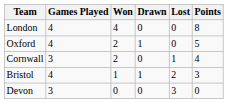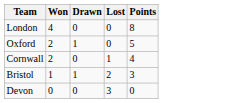 <table class="wikitable">
 <tr>
 <th>Team</th>
-<th>Games Played</th>
 <th>Won</th>
 <th>Drawn</th>
 <th>Lost</th>
 <th>Points</th>
 </tr>
 <tr>
 <td>London</td>
 <td>4</td>
-<td>4</td>
 <td>0</td>
 <td>0</td>
 <td>8</td>
 </tr>
 <tr>
 <td>Oxford</td>
-<td>4</td>
 <td>2</td>
 <td>1</td>
 <td>0</td>
 <td>5</td>
 </tr>
 <tr>
 <td>Cornwall</td>
-<td>3</td>
 <td>2</td>
 <td>0</td>
 <td>1</td>
 <td>4</td>
 </tr>
 <tr>
 <td>Bristol</td>
-<td>4</td>
 <td>1</td>
 <td>1</td>
 <td>2</td>
 <td>3</td>
 </tr>
 <tr>
 <td>Devon</td>
-<td>3</td>
 <td>0</td>
 <td>0</td>
 <td>3</td>
 <td>0</td>
 </tr>
 </table>
